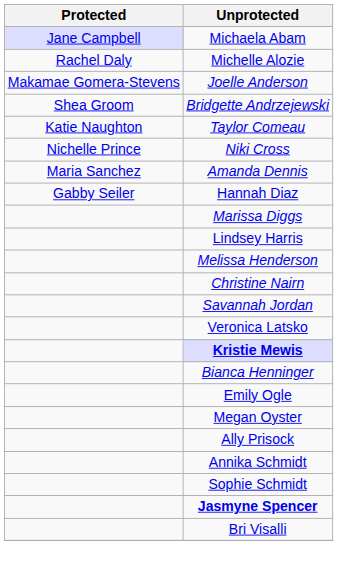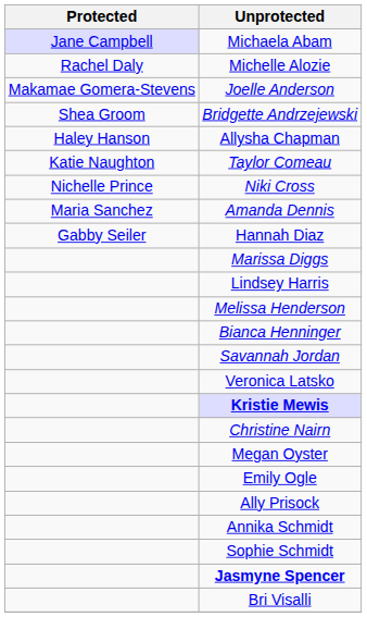 <table class="wikitable" style="text-align:center;">
 <tr>
 <th>Protected</th>
 <th>Unprotected</th>
 </tr>
 <tr>
 <td style="background:#ddf;"><a href='#'>Jane Campbell</a></td>
 <td><a href='#'>Michaela Abam</a></td>
 </tr>
 <tr>
 <td><a href='#'>Rachel Daly</a></td>
 <td><a href='#'>Michelle Alozie</a></td>
 </tr>
 <tr>
 <td><a href='#'>Makamae Gomera-Stevens</a></td>
 <td><em><a href='#'>Joelle Anderson</a></em></td>
 </tr>
 <tr>
 <td><a href='#'>Shea Groom</a></td>
 <td><em><a href='#'>Bridgette Andrzejewski</a></em></td>
+</tr>
+<tr>
+<td><a href='#'>Haley Hanson</a></td>
+<td><a href='#'>Allysha Chapman</a></td>
 </tr>
 <tr>
 <td><a href='#'>Katie Naughton</a></td>
 <td><em><a href='#'>Taylor Comeau</a></em></td>
 </tr>
 <tr>
 <td><a href='#'>Nichelle Prince</a></td>
 <td><em><a href='#'>Niki Cross</a></em></td>
 </tr>
 <tr>
 <td><a href='#'>Maria Sanchez</a></td>
 <td><em><a href='#'>Amanda Dennis</a></em></td>
 </tr>
 <tr>
 <td><a href='#'>Gabby Seiler</a></td>
 <td><a href='#'>Hannah Diaz</a></td>
 </tr>
 <tr>
 <td></td>
 <td><em><a href='#'>Marissa Diggs</a></em></td>
 </tr>
 <tr>
 <td></td>
 <td><a href='#'>Lindsey Harris</a></td>
 </tr>
 <tr>
 <td></td>
 <td><em><a href='#'>Melissa Henderson</a></em></td>
 </tr>
 <tr>
 <td></td>
-<td><em><a href='#'>Christine Nairn</a></em></td>
+<td><em><a href='#'>Bianca Henninger</a></em></td>
 </tr>
 <tr>
 <td></td>
 <td><em><a href='#'>Savannah Jordan</a></em></td>
 </tr>
 <tr>
 <td></td>
 <td><a href='#'>Veronica Latsko</a></td>
 </tr>
 <tr>
 <td></td>
 <td style="background:#ddf;"><strong><a href='#'>Kristie Mewis</a></strong></td>
 </tr>
 <tr>
 <td></td>
-<td><em><a href='#'>Bianca Henninger</a></em></td>
+<td><em><a href='#'>Christine Nairn</a></em></td>
+</tr>
+<tr>
+<td></td>
+<td><a href='#'>Megan Oyster</a></td>
 </tr>
 <tr>
 <td></td>
 <td><a href='#'>Emily Ogle</a></td>
-</tr>
-<tr>
-<td></td>
-<td><a href='#'>Megan Oyster</a></td>
 </tr>
 <tr>
 <td></td>
 <td><a href='#'>Ally Prisock</a></td>
 </tr>
 <tr>
 <td></td>
 <td><a href='#'>Annika Schmidt</a></td>
 </tr>
 <tr>
 <td></td>
 <td><a href='#'>Sophie Schmidt</a></td>
 </tr>
 <tr>
 <td></td>
 <td><strong><a href='#'>Jasmyne Spencer</a></strong></td>
 </tr>
 <tr>
 <td></td>
 <td><a href='#'>Bri Visalli</a></td>
 </tr>
 <tr>
 </tr>
 </table>
